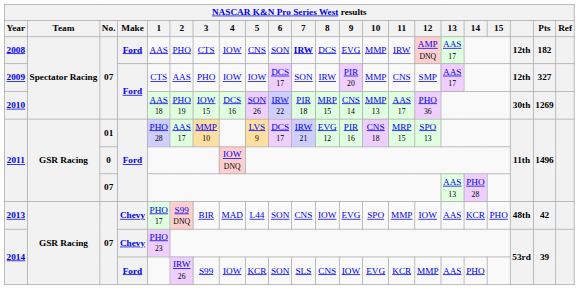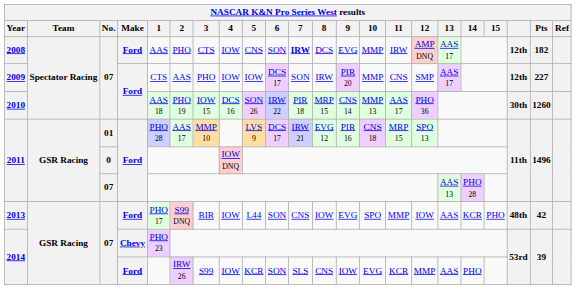 <table class="wikitable" style="text-align:center; font-size:75%">
 <tr>
 <th colspan=23><a href='#'>NASCAR K&N Pro Series West</a> results</th>
 </tr>
 <tr>
 <th>Year</th>
 <th>Team</th>
 <th>No.</th>
 <th>Make</th>
 <th>1</th>
 <th>2</th>
 <th>3</th>
 <th>4</th>
 <th>5</th>
 <th>6</th>
 <th>7</th>
 <th>8</th>
 <th>9</th>
 <th>10</th>
 <th>11</th>
 <th>12</th>
 <th>13</th>
 <th>14</th>
 <th>15</th>
 <th></th>
 <th>Pts</th>
 <th>Ref</th>
 </tr>
 <tr>
 <th><a href='#'>2008</a></th>
 <th rowspan=3>Spectator Racing</th>
 <th rowspan=3>07</th>
 <th><a href='#'>Ford</a></th>
 <td><a href='#'>AAS</a></td>
 <td><a href='#'>PHO</a></td>
 <td><a href='#'>CTS</a></td>
 <td><a href='#'>IOW</a></td>
 <td><a href='#'>CNS</a></td>
 <td><a href='#'>SON</a></td>
 <td><strong><a href='#'>IRW</a></strong></td>
 <td><a href='#'>DCS</a></td>
 <td><a href='#'>EVG</a></td>
 <td><a href='#'>MMP</a></td>
 <td><a href='#'>IRW</a></td>
 <td style="background:#FFCFCF;"><a href='#'>AMP</a><br><small>DNQ</small></td>
 <td style="background:#DFFFDF;"><a href='#'>AAS</a><br><small>17</small></td>
 <td colspan=2></td>
 <th>12th</th>
 <th>182</th>
 <th></th>
 </tr>
 <tr>
 <th><a href='#'>2009</a></th>
 <th rowspan=2><a href='#'>Ford</a></th>
 <td><a href='#'>CTS</a></td>
 <td><a href='#'>AAS</a></td>
 <td><a href='#'>PHO</a></td>
 <td><a href='#'>IOW</a></td>
 <td><a href='#'>IOW</a></td>
 <td style="background:#EFCFFF;"><a href='#'>DCS</a><br><small>17</small></td>
 <td><a href='#'>SON</a></td>
 <td><a href='#'>IRW</a></td>
 <td style="background:#EFCFFF;"><a href='#'>PIR</a><br><small>20</small></td>
 <td><a href='#'>MMP</a></td>
 <td><a href='#'>CNS</a></td>
 <td><a href='#'>SMP</a></td>
 <td style="background:#EFCFFF;"><a href='#'>AAS</a><br><small>17</small></td>
 <td colspan=2></td>
 <th>12th</th>
-<th>327</th>
+<th>227</th>
 <th></th>
 </tr>
 <tr>
 <th><a href='#'>2010</a></th>
 <td style="background:#DFFFDF;"><a href='#'>AAS</a><br><small>18</small></td>
 <td style="background:#DFFFDF;"><a href='#'>PHO</a><br><small>19</small></td>
 <td style="background:#DFFFDF;"><a href='#'>IOW</a><br><small>15</small></td>
 <td style="background:#DFFFDF;"><a href='#'>DCS</a><br><small>16</small></td>
 <td style="background:#EFCFFF;"><a href='#'>SON</a><br><small>26</small></td>
 <td style="background:#CFCFFF;"><a href='#'>IRW</a><br><small>22</small></td>
 <td style="background:#DFFFDF;"><a href='#'>PIR</a><br><small>18</small></td>
 <td style="background:#DFFFDF;"><a href='#'>MRP</a><br><small>15</small></td>
 <td style="background:#DFFFDF;"><a href='#'>CNS</a><br><small>14</small></td>
 <td style="background:#DFFFDF;"><a href='#'>MMP</a><br><small>13</small></td>
 <td style="background:#DFFFDF;"><a href='#'>AAS</a><br><small>17</small></td>
 <td style="background:#EFCFFF;"><a href='#'>PHO</a><br><small>36</small></td>
 <td colspan=3></td>
 <th>30th</th>
-<th>1269</th>
+<th>1260</th>
 <th></th>
 </tr>
 <tr>
 <th rowspan=3><a href='#'>2011</a></th>
 <th rowspan=3>GSR Racing</th>
 <th>01</th>
 <th rowspan=3><a href='#'>Ford</a></th>
 <td style="background:#CFCFFF;"><a href='#'>PHO</a><br><small>28</small></td>
 <td style="background:#DFFFDF;"><a href='#'>AAS</a><br><small>17</small></td>
 <td style="background:#FFDF9F;"><a href='#'>MMP</a><br><small>10</small></td>
 <td></td>
 <td style="background:#FFDF9F;"><a href='#'>LVS</a><br><small>9</small></td>
 <td style="background:#EFCFFF;"><a href='#'>DCS</a><br><small>17</small></td>
 <td style="background:#CFCFFF;"><a href='#'>IRW</a><br><small>21</small></td>
 <td style="background:#DFFFDF;"><a href='#'>EVG</a><br><small>12</small></td>
 <td style="background:#DFFFDF;"><a href='#'>PIR</a><br><small>16</small></td>
 <td style="background:#EFCFFF;"><a href='#'>CNS</a><br><small>18</small></td>
 <td style="background:#DFFFDF;"><a href='#'>MRP</a><br><small>15</small></td>
 <td style="background:#DFFFDF;"><a href='#'>SPO</a><br><small>13</small></td>
 <td colspan=3></td>
 <th rowspan=3>11th</th>
 <th rowspan=3>1496</th>
 <th rowspan=3></th>
 </tr>
 <tr>
 <th>0</th>
 <td colspan=3></td>
 <td style="background:#FFCFCF;"><a href='#'>IOW</a><br><small>DNQ</small></td>
 <td colspan=11></td>
 </tr>
 <tr>
 <th>07</th>
 <td colspan=12></td>
 <td style="background:#DFFFDF;"><a href='#'>AAS</a><br><small>13</small></td>
 <td style="background:#EFCFFF;"><a href='#'>PHO</a><br><small>28</small></td>
 <td></td>
 </tr>
 <tr>
 <th><a href='#'>2013</a></th>
 <th rowspan=3>GSR Racing</th>
 <th rowspan=3>07</th>
-<th><a href='#'>Chevy</a></th>
+<th><a href='#'>Ford</a></th>
 <td style="background:#DFFFDF;"><a href='#'>PHO</a><br><small>17</small></td>
 <td style="background:#FFCFCF;"><a href='#'>S99</a><br><small>DNQ</small></td>
 <td><a href='#'>BIR</a></td>
-<td><a href='#'>MAD</a></td>
+<td><a href='#'>IOW</a></td>
 <td><a href='#'>L44</a></td>
 <td><a href='#'>SON</a></td>
 <td><a href='#'>CNS</a></td>
 <td><a href='#'>IOW</a></td>
 <td><a href='#'>EVG</a></td>
 <td><a href='#'>SPO</a></td>
 <td><a href='#'>MMP</a></td>
 <td><a href='#'>IOW</a></td>
 <td><a href='#'>AAS</a></td>
 <td><a href='#'>KCR</a></td>
 <td><a href='#'>PHO</a></td>
 <th>48th</th>
 <th>42</th>
 <th></th>
 </tr>
 <tr>
 <th rowspan=2><a href='#'>2014</a></th>
 <th><a href='#'>Chevy</a></th>
 <td style="background:#EFCFFF;"><a href='#'>PHO</a><br><small>23</small></td>
 <td colspan=14></td>
 <th rowspan=2>53rd</th>
 <th rowspan=2>39</th>
 <th rowspan=2></th>
 </tr>
 <tr>
 <th><a href='#'>Ford</a></th>
 <td></td>
 <td style="background:#EFCFFF;"><a href='#'>IRW</a><br><small>26</small></td>
 <td><a href='#'>S99</a></td>
 <td><a href='#'>IOW</a></td>
 <td><a href='#'>KCR</a></td>
 <td><a href='#'>SON</a></td>
 <td><a href='#'>SLS</a></td>
 <td><a href='#'>CNS</a></td>
 <td><a href='#'>IOW</a></td>
 <td><a href='#'>EVG</a></td>
 <td><a href='#'>KCR</a></td>
 <td><a href='#'>MMP</a></td>
 <td><a href='#'>AAS</a></td>
 <td><a href='#'>PHO</a></td>
 <td></td>
 </tr>
 </table>
